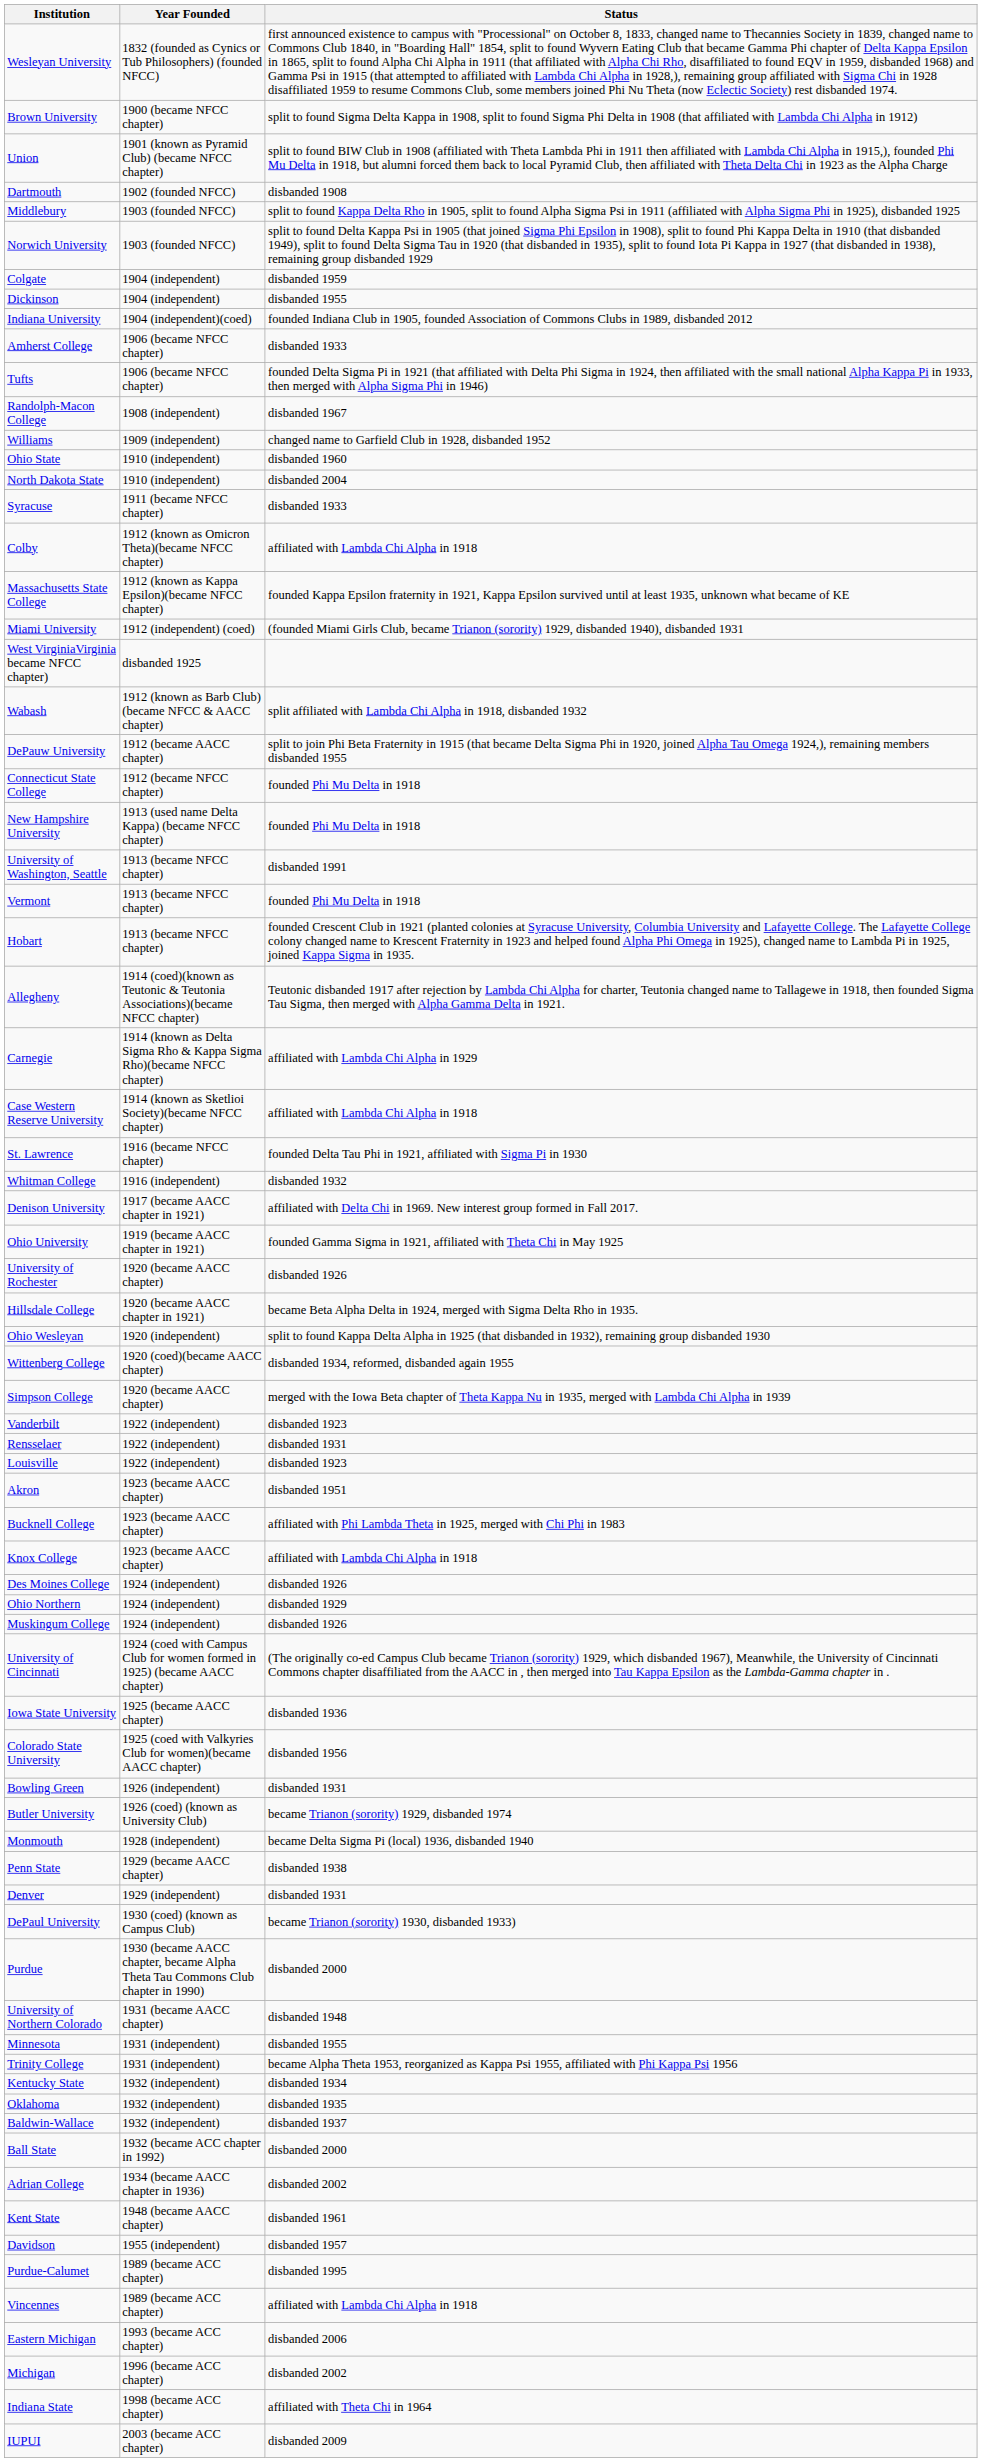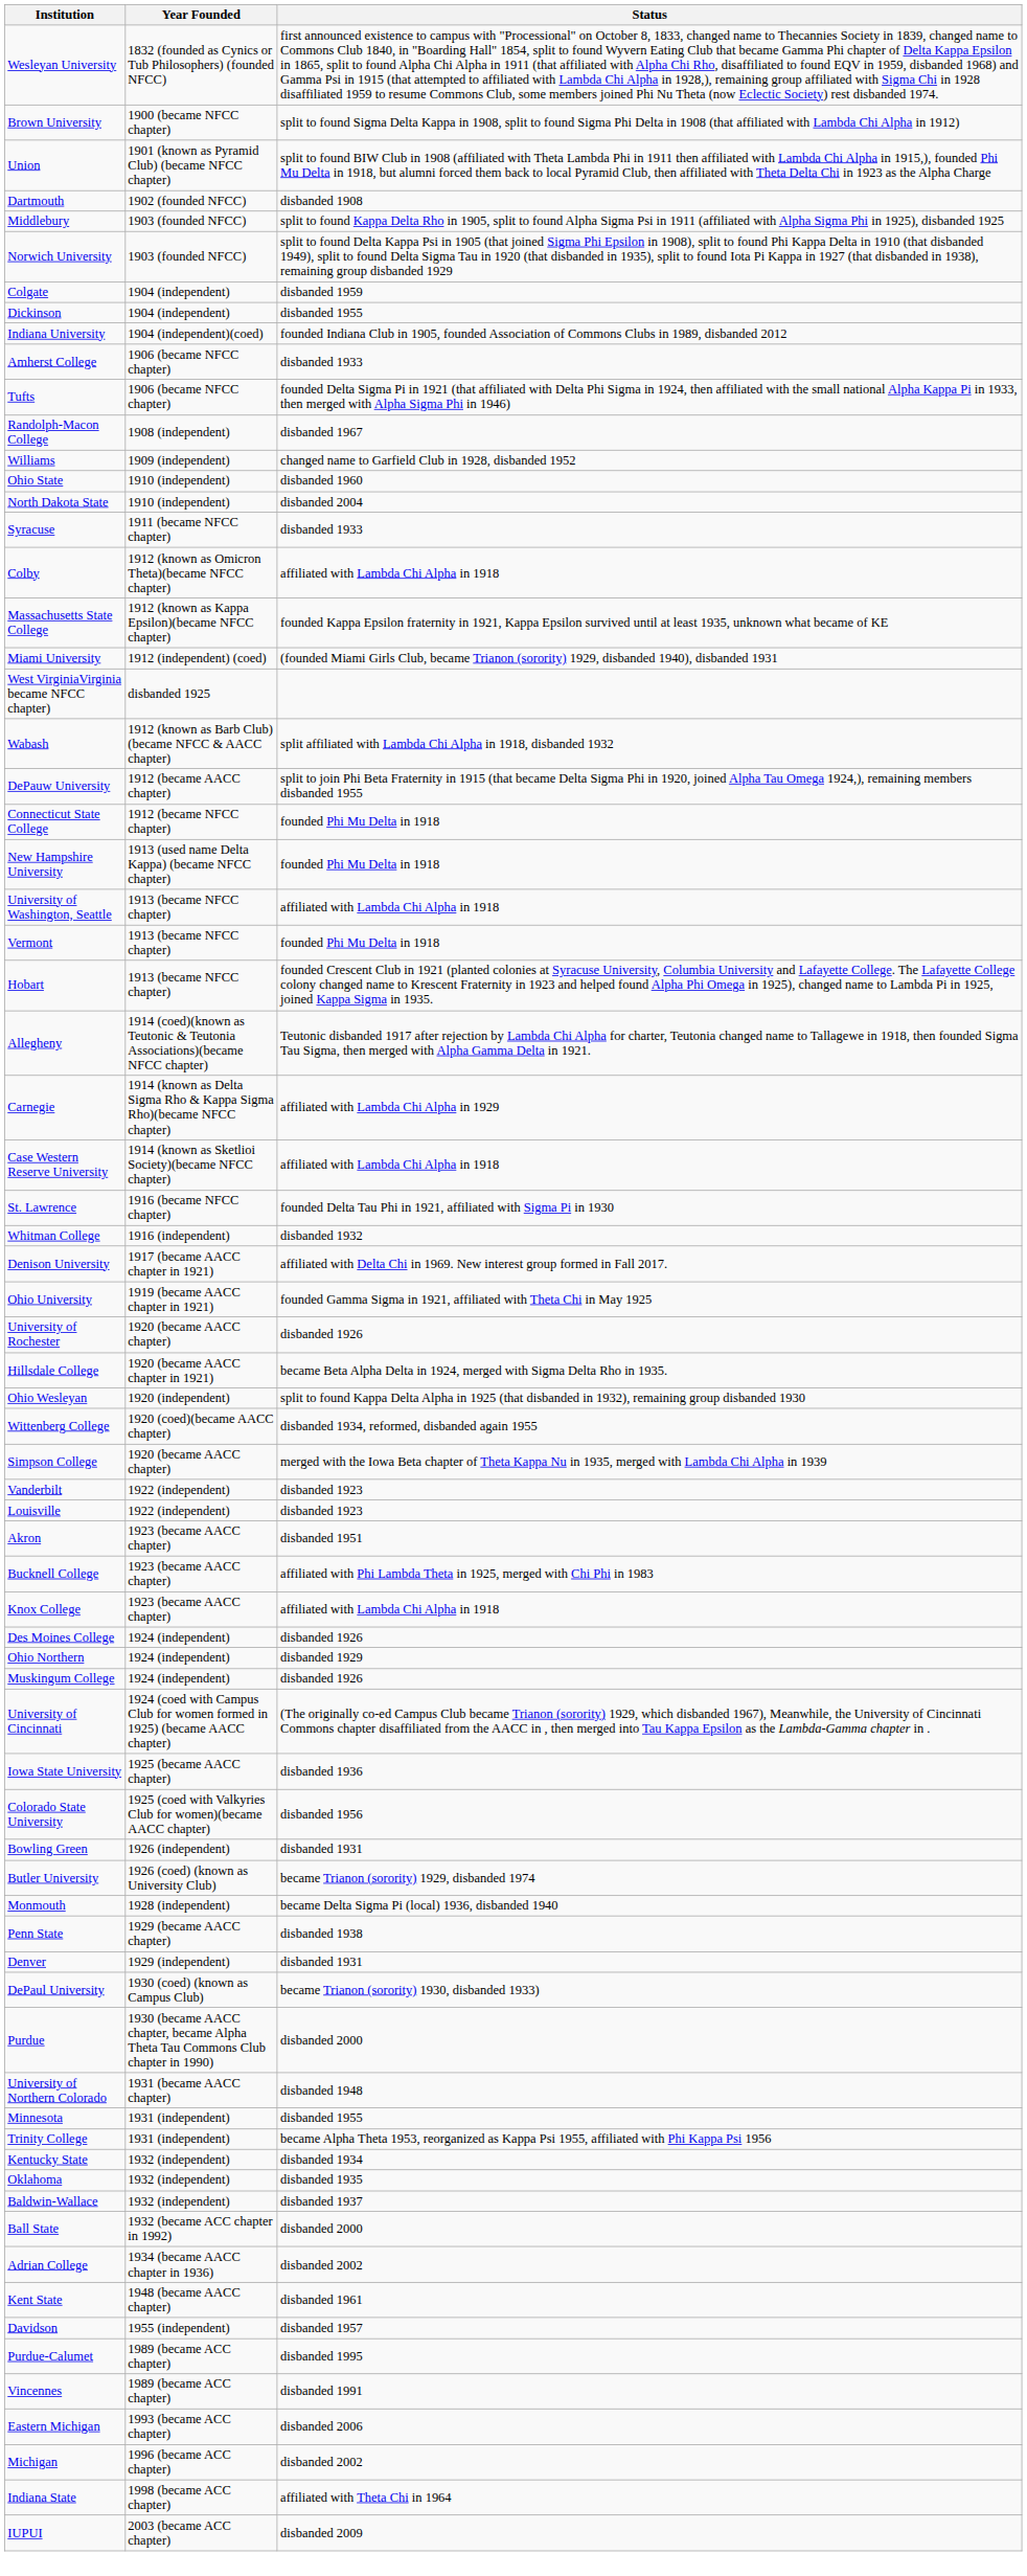 <table class="wikitable">
 <tr>
 <th>Institution</th>
 <th>Year Founded</th>
 <th>Status</th>
 </tr>
 <tr>
 <td><a href='#'>Wesleyan University</a></td>
 <td>1832 (founded as Cynics or Tub Philosophers) (founded NFCC)</td>
 <td>first announced existence to campus with "Processional" on October 8, 1833, changed name to Thecannies Society in 1839, changed name to Commons Club 1840, in "Boarding Hall" 1854, split to found Wyvern Eating Club that became Gamma Phi chapter of <a href='#'>Delta Kappa Epsilon</a> in 1865, split to found Alpha Chi Alpha in 1911 (that affiliated with <a href='#'>Alpha Chi Rho</a>, disaffiliated to found EQV in 1959, disbanded 1968) and Gamma Psi in 1915 (that attempted to affiliated with <a href='#'>Lambda Chi Alpha</a> in 1928,), remaining group affiliated with <a href='#'>Sigma Chi</a> in 1928 disaffiliated 1959 to resume Commons Club, some members joined Phi Nu Theta (now <a href='#'>Eclectic Society</a>) rest disbanded 1974.</td>
 </tr>
 <tr>
 <td><a href='#'>Brown University</a></td>
 <td>1900 (became NFCC chapter)</td>
 <td>split to found Sigma Delta Kappa in 1908, split to found Sigma Phi Delta in 1908 (that affiliated with <a href='#'>Lambda Chi Alpha</a> in 1912)</td>
 </tr>
 <tr>
 <td><a href='#'>Union</a></td>
 <td>1901 (known as Pyramid Club) (became NFCC chapter)</td>
 <td>split to found BIW Club in 1908 (affiliated with Theta Lambda Phi in 1911 then affiliated with <a href='#'>Lambda Chi Alpha</a> in 1915,), founded <a href='#'>Phi Mu Delta</a> in 1918, but alumni forced them back to local Pyramid Club, then affiliated with <a href='#'>Theta Delta Chi</a> in 1923 as the Alpha Charge</td>
 </tr>
 <tr>
 <td><a href='#'>Dartmouth</a></td>
 <td>1902 (founded NFCC)</td>
 <td>disbanded 1908</td>
 </tr>
 <tr>
 <td><a href='#'>Middlebury</a></td>
 <td>1903 (founded NFCC)</td>
 <td>split to found <a href='#'>Kappa Delta Rho</a> in 1905, split to found Alpha Sigma Psi in 1911 (affiliated with <a href='#'>Alpha Sigma Phi</a> in 1925), disbanded 1925</td>
 </tr>
 <tr>
 <td><a href='#'>Norwich University</a></td>
 <td>1903 (founded NFCC)</td>
 <td>split to found Delta Kappa Psi in 1905 (that joined <a href='#'>Sigma Phi Epsilon</a> in 1908), split to found Phi Kappa Delta in 1910 (that disbanded 1949), split to found Delta Sigma Tau in 1920 (that disbanded in 1935), split to found Iota Pi Kappa in 1927 (that disbanded in 1938), remaining group disbanded 1929</td>
 </tr>
 <tr>
 <td><a href='#'>Colgate</a></td>
 <td>1904 (independent)</td>
 <td>disbanded 1959</td>
 </tr>
 <tr>
 <td><a href='#'>Dickinson</a></td>
 <td>1904 (independent)</td>
 <td>disbanded 1955</td>
 </tr>
 <tr>
 <td><a href='#'>Indiana University</a></td>
 <td>1904 (independent)(coed)</td>
 <td>founded Indiana Club in 1905, founded Association of Commons Clubs in 1989, disbanded 2012</td>
 </tr>
 <tr>
 <td><a href='#'>Amherst College</a></td>
 <td>1906 (became NFCC chapter)</td>
 <td>disbanded 1933</td>
 </tr>
 <tr>
 <td><a href='#'>Tufts</a></td>
 <td>1906 (became NFCC chapter)</td>
 <td>founded Delta Sigma Pi in 1921 (that affiliated with Delta Phi Sigma in 1924, then affiliated with the small national <a href='#'>Alpha Kappa Pi</a> in 1933, then merged with <a href='#'>Alpha Sigma Phi</a> in 1946)</td>
 </tr>
 <tr>
 <td><a href='#'>Randolph-Macon College</a></td>
 <td>1908 (independent)</td>
 <td>disbanded 1967</td>
 </tr>
 <tr>
 <td><a href='#'>Williams</a></td>
 <td>1909 (independent)</td>
 <td>changed name to Garfield Club in 1928, disbanded 1952</td>
 </tr>
 <tr>
 <td><a href='#'>Ohio State</a></td>
 <td>1910 (independent)</td>
 <td>disbanded 1960</td>
 </tr>
 <tr>
 <td><a href='#'>North Dakota State</a></td>
 <td>1910 (independent)</td>
 <td>disbanded 2004</td>
 </tr>
 <tr>
 <td><a href='#'>Syracuse</a></td>
 <td>1911 (became NFCC chapter)</td>
 <td>disbanded 1933</td>
 </tr>
 <tr>
 <td><a href='#'>Colby</a></td>
 <td>1912 (known as Omicron Theta)(became NFCC chapter)</td>
 <td>affiliated with <a href='#'>Lambda Chi Alpha</a> in 1918</td>
 </tr>
 <tr>
 <td><a href='#'>Massachusetts State College</a></td>
 <td>1912 (known as Kappa Epsilon)(became NFCC chapter)</td>
 <td>founded Kappa Epsilon fraternity in 1921, Kappa Epsilon survived until at least 1935, unknown what became of KE</td>
 </tr>
 <tr>
 <td><a href='#'>Miami University</a></td>
 <td>1912 (independent) (coed)</td>
 <td>(founded Miami Girls Club, became <a href='#'>Trianon (sorority)</a> 1929, disbanded 1940), disbanded 1931</td>
 </tr>
 <tr>
 <td><a href='#'>West VirginiaVirginia</a> became NFCC chapter)</td>
 <td>disbanded 1925</td>
 </tr>
 <tr>
 <td><a href='#'>Wabash</a></td>
 <td>1912 (known as Barb Club)(became NFCC & AACC chapter)</td>
 <td>split affiliated with <a href='#'>Lambda Chi Alpha</a> in 1918, disbanded 1932</td>
 </tr>
 <tr>
 <td><a href='#'>DePauw University</a></td>
 <td>1912 (became AACC chapter)</td>
 <td>split to join Phi Beta Fraternity in 1915 (that became Delta Sigma Phi in 1920, joined <a href='#'>Alpha Tau Omega</a> 1924,), remaining members disbanded 1955</td>
 </tr>
 <tr>
 <td><a href='#'>Connecticut State College</a></td>
 <td>1912 (became NFCC chapter)</td>
 <td>founded <a href='#'>Phi Mu Delta</a> in 1918</td>
 </tr>
 <tr>
 <td><a href='#'>New Hampshire University</a></td>
 <td>1913 (used name Delta Kappa) (became NFCC chapter)</td>
 <td>founded <a href='#'>Phi Mu Delta</a> in 1918</td>
 </tr>
 <tr>
 <td><a href='#'>University of Washington, Seattle</a></td>
 <td>1913 (became NFCC chapter)</td>
-<td>disbanded 1991</td>
+<td>affiliated with <a href='#'>Lambda Chi Alpha</a> in 1918</td>
 </tr>
 <tr>
 <td><a href='#'>Vermont</a></td>
 <td>1913 (became NFCC chapter)</td>
 <td>founded <a href='#'>Phi Mu Delta</a> in 1918</td>
 </tr>
 <tr>
 <td><a href='#'>Hobart</a></td>
 <td>1913 (became NFCC chapter)</td>
 <td>founded Crescent Club in 1921 (planted colonies at <a href='#'>Syracuse University</a>, <a href='#'>Columbia University</a> and <a href='#'>Lafayette College</a>.  The <a href='#'>Lafayette College</a> colony changed name to Krescent Fraternity in 1923  and helped found <a href='#'>Alpha Phi Omega</a> in 1925), changed name to Lambda Pi in 1925, joined <a href='#'>Kappa Sigma</a> in 1935.</td>
 </tr>
 <tr>
 <td><a href='#'>Allegheny</a></td>
 <td>1914 (coed)(known as Teutonic & Teutonia Associations)(became NFCC chapter)</td>
 <td>Teutonic disbanded 1917 after rejection by <a href='#'>Lambda Chi Alpha</a> for charter, Teutonia changed name to Tallagewe in 1918, then founded Sigma Tau Sigma, then merged with <a href='#'>Alpha Gamma Delta</a> in 1921.</td>
 </tr>
 <tr>
 <td><a href='#'>Carnegie</a></td>
 <td>1914 (known as Delta Sigma Rho & Kappa Sigma Rho)(became NFCC chapter)</td>
 <td>affiliated with <a href='#'>Lambda Chi Alpha</a> in 1929</td>
 </tr>
 <tr>
 <td><a href='#'>Case Western Reserve University</a></td>
 <td>1914 (known as Sketlioi Society)(became NFCC chapter)</td>
 <td>affiliated with <a href='#'>Lambda Chi Alpha</a> in 1918</td>
 </tr>
 <tr>
 <td><a href='#'>St. Lawrence</a></td>
 <td>1916 (became NFCC chapter)</td>
 <td>founded Delta Tau Phi in 1921, affiliated with <a href='#'>Sigma Pi</a> in 1930</td>
 </tr>
 <tr>
 <td><a href='#'>Whitman College</a></td>
 <td>1916 (independent)</td>
 <td>disbanded 1932</td>
 </tr>
 <tr>
 <td><a href='#'>Denison University</a></td>
 <td>1917 (became AACC chapter in 1921)</td>
 <td>affiliated with <a href='#'>Delta Chi</a> in 1969. New interest group formed in Fall 2017.</td>
 </tr>
 <tr>
 <td><a href='#'>Ohio University</a></td>
 <td>1919 (became AACC chapter in 1921)</td>
 <td>founded Gamma Sigma in 1921, affiliated with <a href='#'>Theta Chi</a> in May 1925</td>
 </tr>
 <tr>
 <td><a href='#'>University of Rochester</a></td>
 <td>1920 (became AACC chapter)</td>
 <td>disbanded 1926</td>
 </tr>
 <tr>
 <td><a href='#'>Hillsdale College</a></td>
 <td>1920 (became AACC chapter in 1921)</td>
 <td>became Beta Alpha Delta in 1924, merged with Sigma Delta Rho in 1935.</td>
 </tr>
 <tr>
 <td><a href='#'>Ohio Wesleyan</a></td>
 <td>1920 (independent)</td>
 <td>split to found Kappa Delta Alpha in 1925 (that disbanded in 1932), remaining group disbanded 1930</td>
 </tr>
 <tr>
 <td><a href='#'>Wittenberg College</a></td>
 <td>1920 (coed)(became AACC chapter)</td>
 <td>disbanded 1934, reformed, disbanded again 1955</td>
 </tr>
 <tr>
 <td><a href='#'>Simpson College</a></td>
 <td>1920 (became AACC chapter)</td>
 <td>merged with the Iowa Beta chapter of <a href='#'>Theta Kappa Nu</a> in 1935, merged with <a href='#'>Lambda Chi Alpha</a> in 1939</td>
 </tr>
 <tr>
 <td><a href='#'>Vanderbilt</a></td>
 <td>1922 (independent)</td>
 <td>disbanded 1923</td>
-</tr>
-<tr>
-<td><a href='#'>Rensselaer</a></td>
-<td>1922 (independent)</td>
-<td>disbanded 1931</td>
 </tr>
 <tr>
 <td><a href='#'>Louisville</a></td>
 <td>1922 (independent)</td>
 <td>disbanded 1923</td>
 </tr>
 <tr>
 <td><a href='#'>Akron</a></td>
 <td>1923 (became AACC chapter)</td>
 <td>disbanded 1951</td>
 </tr>
 <tr>
 <td><a href='#'>Bucknell College</a></td>
 <td>1923 (became AACC chapter)</td>
 <td>affiliated with <a href='#'>Phi Lambda Theta</a> in 1925, merged with <a href='#'>Chi Phi</a> in 1983</td>
 </tr>
 <tr>
 <td><a href='#'>Knox College</a></td>
 <td>1923 (became AACC chapter)</td>
 <td>affiliated with <a href='#'>Lambda Chi Alpha</a> in 1918</td>
 </tr>
 <tr>
 <td><a href='#'>Des Moines College</a></td>
 <td>1924 (independent)</td>
 <td>disbanded 1926</td>
 </tr>
 <tr>
 <td><a href='#'>Ohio Northern</a></td>
 <td>1924 (independent)</td>
 <td>disbanded 1929</td>
 </tr>
 <tr>
 <td><a href='#'>Muskingum College</a></td>
 <td>1924 (independent)</td>
 <td>disbanded 1926</td>
 </tr>
 <tr>
 <td><a href='#'>University of Cincinnati</a></td>
 <td>1924 (coed with Campus Club for women formed in 1925) (became AACC chapter)</td>
 <td>(The originally co-ed Campus Club became <a href='#'>Trianon (sorority)</a> 1929, which disbanded 1967), Meanwhile, the University of Cincinnati Commons chapter disaffiliated from the AACC in , then merged into <a href='#'>Tau Kappa Epsilon</a> as the <em>Lambda-Gamma chapter</em> in .</td>
 </tr>
 <tr>
 <td><a href='#'>Iowa State University</a></td>
 <td>1925 (became AACC chapter)</td>
 <td>disbanded 1936</td>
 </tr>
 <tr>
 <td><a href='#'>Colorado State University</a></td>
 <td>1925 (coed with Valkyries Club for women)(became AACC chapter)</td>
 <td>disbanded 1956</td>
 </tr>
 <tr>
 <td><a href='#'>Bowling Green</a></td>
 <td>1926 (independent)</td>
 <td>disbanded 1931</td>
 </tr>
 <tr>
 <td><a href='#'>Butler University</a></td>
 <td>1926 (coed) (known as University Club)</td>
 <td>became <a href='#'>Trianon (sorority)</a> 1929, disbanded 1974</td>
 </tr>
 <tr>
 <td><a href='#'>Monmouth</a></td>
 <td>1928 (independent)</td>
 <td>became Delta Sigma Pi (local) 1936, disbanded 1940</td>
 </tr>
 <tr>
 <td><a href='#'>Penn State</a></td>
 <td>1929 (became AACC chapter)</td>
 <td>disbanded 1938</td>
 </tr>
 <tr>
 <td><a href='#'>Denver</a></td>
 <td>1929 (independent)</td>
 <td>disbanded 1931</td>
 </tr>
 <tr>
 <td><a href='#'>DePaul University</a></td>
 <td>1930 (coed) (known as Campus Club)</td>
 <td>became <a href='#'>Trianon (sorority)</a> 1930, disbanded 1933)</td>
 </tr>
 <tr>
 <td><a href='#'>Purdue</a></td>
 <td>1930 (became AACC chapter, became Alpha Theta Tau Commons Club chapter in 1990)</td>
 <td>disbanded 2000</td>
 </tr>
 <tr>
 <td><a href='#'>University of Northern Colorado</a></td>
 <td>1931 (became AACC chapter)</td>
 <td>disbanded 1948</td>
 </tr>
 <tr>
 <td><a href='#'>Minnesota</a></td>
 <td>1931 (independent)</td>
 <td>disbanded 1955</td>
 </tr>
 <tr>
 <td><a href='#'>Trinity College</a></td>
 <td>1931 (independent)</td>
 <td>became Alpha Theta 1953, reorganized as Kappa Psi 1955, affiliated with <a href='#'>Phi Kappa Psi</a> 1956</td>
 </tr>
 <tr>
 <td><a href='#'>Kentucky State</a></td>
 <td>1932 (independent)</td>
 <td>disbanded 1934</td>
 </tr>
 <tr>
 <td><a href='#'>Oklahoma</a></td>
 <td>1932 (independent)</td>
 <td>disbanded 1935</td>
 </tr>
 <tr>
 <td><a href='#'>Baldwin-Wallace</a></td>
 <td>1932 (independent)</td>
 <td>disbanded 1937</td>
 </tr>
 <tr>
 <td><a href='#'>Ball State</a></td>
 <td>1932 (became ACC chapter in 1992)</td>
 <td>disbanded 2000</td>
 </tr>
 <tr>
 <td><a href='#'>Adrian College</a></td>
 <td>1934 (became AACC chapter in 1936)</td>
 <td>disbanded 2002</td>
 </tr>
 <tr>
 <td><a href='#'>Kent State</a></td>
 <td>1948 (became AACC chapter)</td>
 <td>disbanded 1961</td>
 </tr>
 <tr>
 <td><a href='#'>Davidson</a></td>
 <td>1955 (independent)</td>
 <td>disbanded 1957</td>
 </tr>
 <tr>
 <td><a href='#'>Purdue-Calumet</a></td>
 <td>1989 (became ACC chapter)</td>
 <td>disbanded 1995</td>
 </tr>
 <tr>
 <td><a href='#'>Vincennes</a></td>
 <td>1989 (became ACC chapter)</td>
-<td>affiliated with <a href='#'>Lambda Chi Alpha</a> in 1918</td>
+<td>disbanded 1991</td>
 </tr>
 <tr>
 <td><a href='#'>Eastern Michigan</a></td>
 <td>1993 (became ACC chapter)</td>
 <td>disbanded 2006</td>
 </tr>
 <tr>
 <td><a href='#'>Michigan</a></td>
 <td>1996 (became ACC chapter)</td>
 <td>disbanded 2002</td>
 </tr>
 <tr>
 <td><a href='#'>Indiana State</a></td>
 <td>1998 (became ACC chapter)</td>
 <td>affiliated with <a href='#'>Theta Chi</a> in 1964</td>
 </tr>
 <tr>
 <td><a href='#'>IUPUI</a></td>
 <td>2003 (became ACC chapter)</td>
 <td>disbanded 2009</td>
 </tr>
 </table>
